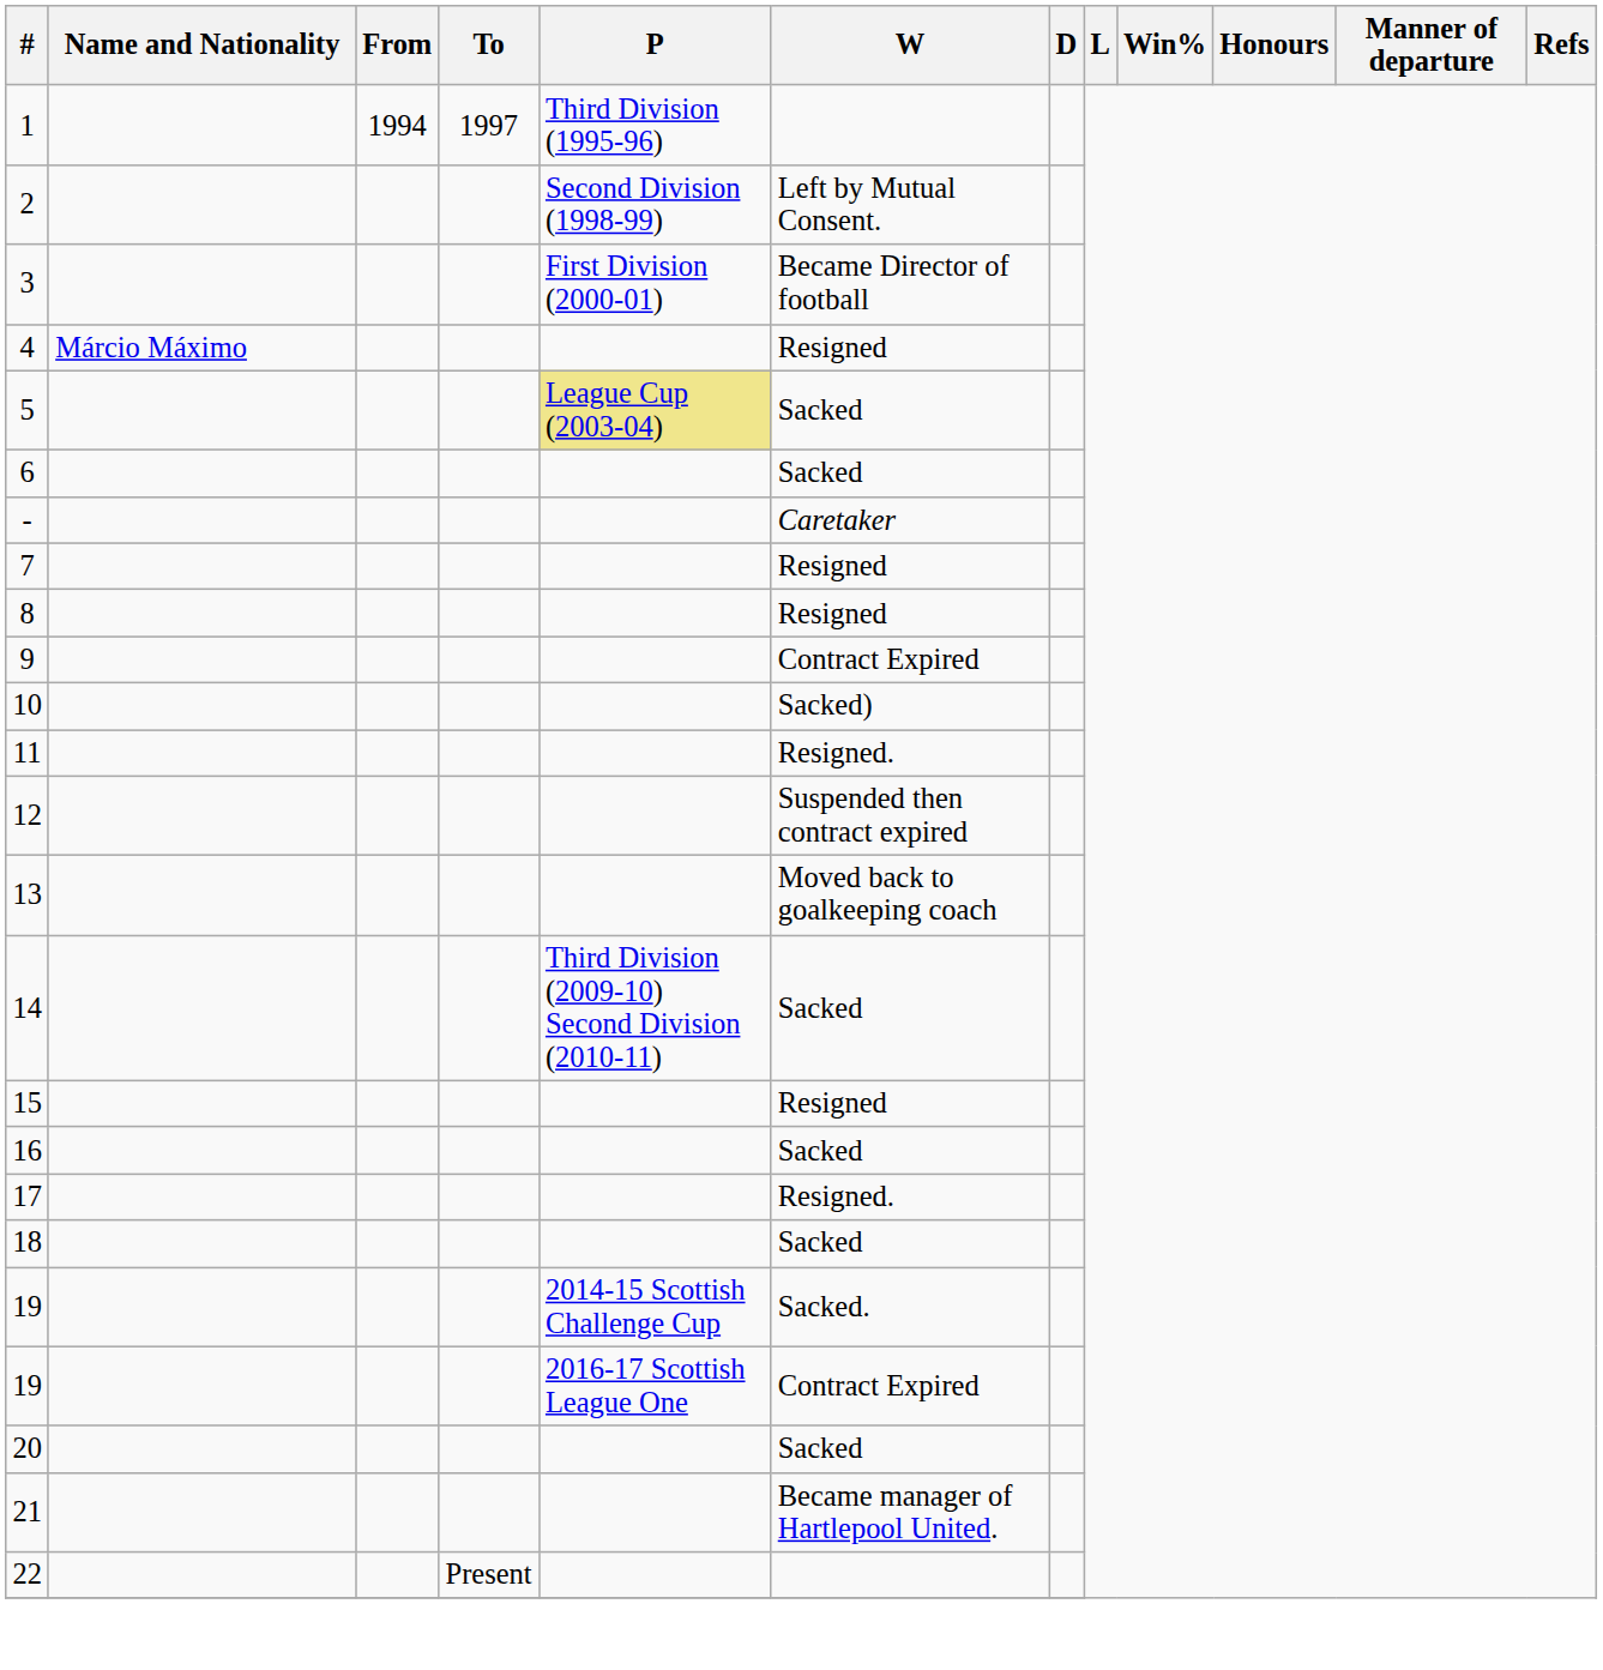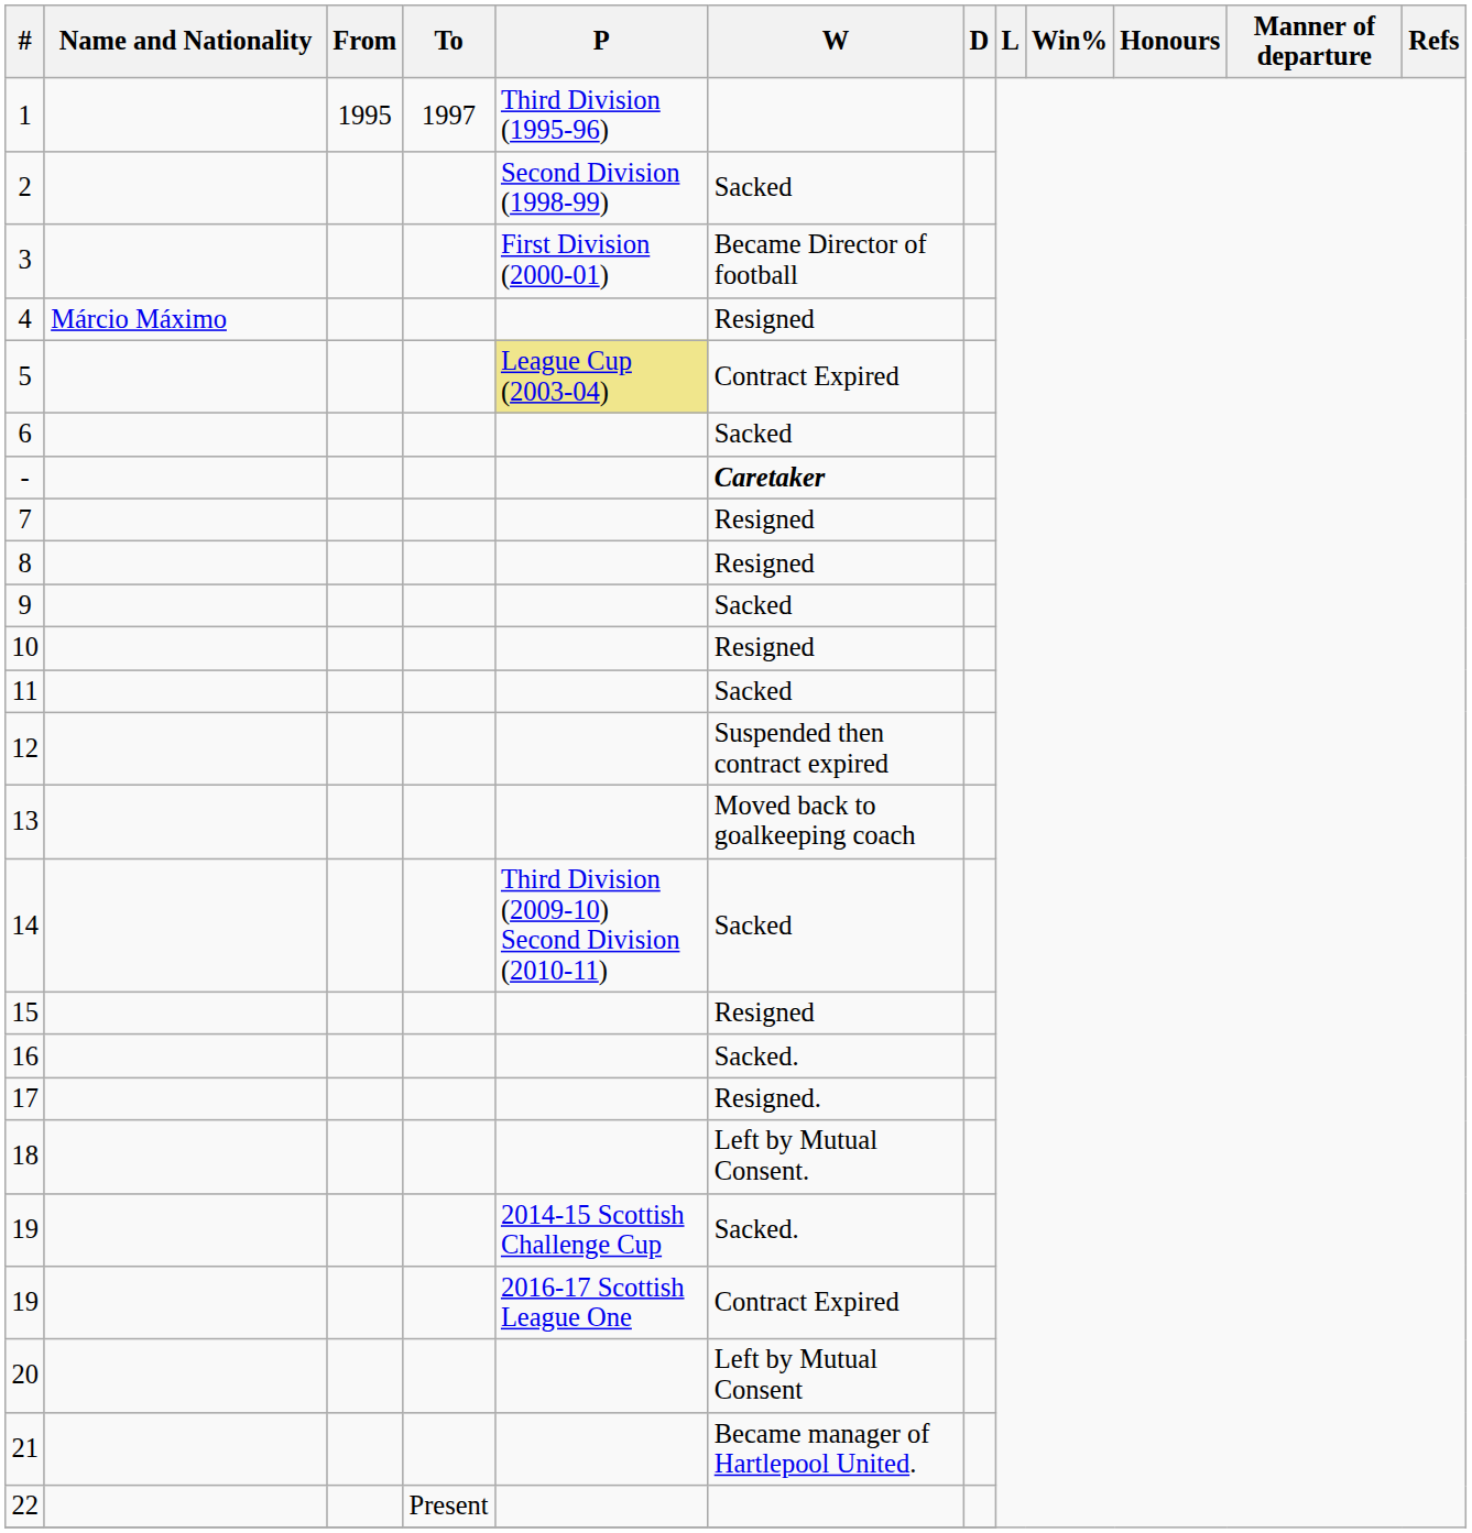 <table class="wikitable sortable" style="text-align: center;">
 <tr>
 <th>#</th>
 <th style="width:10em">Name and Nationality</th>
 <th>From</th>
 <th>To</th>
 <th>P</th>
 <th>W</th>
 <th>D</th>
 <th>L</th>
 <th>Win%</th>
 <th class="unsortable">Honours</th>
 <th class="unsortable">Manner of departure</th>
 <th class="unsortable">Refs</th>
 </tr>
 <tr>
 <td>1</td>
 <td align=left> </td>
-<td>1994</td>
+<td>1995</td>
 <td>1997<br></td>
 <td align=left><a href='#'>Third Division</a> (<a href='#'>1995-96</a>)</td>
 <td align=left></td>
 <td></td>
 </tr>
 <tr>
 <td>2</td>
 <td align=left> </td>
 <td></td>
 <td><br></td>
 <td align=left><a href='#'>Second Division</a> (<a href='#'>1998-99</a>)</td>
-<td align=left>Left by Mutual Consent.</td>
+<td align=left>Sacked</td>
 <td></td>
 </tr>
 <tr>
 <td>3</td>
 <td align=left> </td>
 <td></td>
 <td><br></td>
 <td align=left><a href='#'>First Division</a> (<a href='#'>2000-01</a>)</td>
 <td align=left>Became Director of football</td>
 <td></td>
 </tr>
 <tr>
 <td>4</td>
 <td align=left> <a href='#'>Márcio Máximo</a></td>
 <td></td>
 <td><br></td>
 <td></td>
 <td align=left>Resigned</td>
 <td></td>
 </tr>
 <tr>
 <td>5</td>
 <td align=left> </td>
 <td></td>
 <td><br></td>
 <td align=left style="background: khaki;"><a href='#'>League Cup</a> (<a href='#'>2003-04</a>)</td>
-<td align=left>Sacked</td>
+<td align=left>Contract Expired</td>
 <td></td>
 </tr>
 <tr>
 <td>6</td>
 <td align=left> </td>
 <td></td>
 <td><br></td>
 <td></td>
 <td align=left>Sacked</td>
 <td></td>
 </tr>
 <tr>
 <td>-</td>
 <td align=left> </td>
 <td></td>
 <td><br></td>
 <td></td>
-<td align=left><em>Caretaker</em></td>
+<td align=left><strong><em>Caretaker</em></strong></td>
 <td></td>
 </tr>
 <tr>
 <td>7</td>
 <td align=left> </td>
 <td></td>
 <td><br></td>
 <td></td>
 <td align=left>Resigned</td>
 <td></td>
 </tr>
 <tr>
 <td>8</td>
 <td align=left> </td>
 <td></td>
 <td><br></td>
 <td></td>
 <td align=left>Resigned</td>
 <td></td>
 </tr>
 <tr>
 <td>9</td>
 <td align=left> </td>
 <td></td>
 <td><br></td>
 <td align=left></td>
-<td align=left>Contract Expired</td>
+<td align=left>Sacked</td>
 <td></td>
 </tr>
 <tr>
 <td>10</td>
 <td align=left> </td>
 <td></td>
 <td><br></td>
 <td></td>
-<td align=left>Sacked)</td>
+<td align=left>Resigned</td>
 <td></td>
 </tr>
 <tr>
 <td>11</td>
 <td align=left> </td>
 <td></td>
 <td><br></td>
 <td align=left></td>
-<td align=left>Resigned.</td>
+<td align=left>Sacked</td>
 <td></td>
 </tr>
 <tr>
 <td>12</td>
 <td align=left> </td>
 <td></td>
 <td><br></td>
 <td></td>
 <td align=left>Suspended then contract expired</td>
 <td></td>
 </tr>
 <tr>
 <td>13</td>
 <td align=left> </td>
 <td></td>
 <td><br></td>
 <td align=left></td>
 <td align=left>Moved back to goalkeeping coach</td>
 <td></td>
 </tr>
 <tr>
 <td>14</td>
 <td align=left> </td>
 <td></td>
 <td><br></td>
 <td align=left><a href='#'>Third Division</a> (<a href='#'>2009-10</a>) <br><a href='#'>Second Division</a> (<a href='#'>2010-11</a>)</td>
 <td align=left>Sacked</td>
 <td></td>
 </tr>
 <tr>
 <td>15</td>
 <td align=left> </td>
 <td></td>
 <td><br></td>
 <td align=left></td>
 <td align=left>Resigned</td>
 <td></td>
 </tr>
 <tr>
 <td>16</td>
 <td align=left> </td>
 <td></td>
 <td><br></td>
 <td align=left></td>
-<td align=left>Sacked</td>
+<td align=left>Sacked.</td>
 <td></td>
 </tr>
 <tr>
 <td>17</td>
 <td align=left> </td>
 <td></td>
 <td><br></td>
 <td align=left></td>
 <td align=left>Resigned.</td>
 <td></td>
 </tr>
 <tr>
 <td>18</td>
 <td align=left> </td>
 <td></td>
 <td><br></td>
 <td align=left></td>
-<td align=left>Sacked</td>
+<td align=left>Left by Mutual Consent.</td>
 <td></td>
 </tr>
 <tr>
 <td>19</td>
 <td align=left> </td>
 <td></td>
 <td><br></td>
 <td align=left><a href='#'>2014-15 Scottish Challenge Cup</a></td>
 <td align=left>Sacked.</td>
 <td></td>
 </tr>
 <tr>
 <td>19</td>
 <td align=left> </td>
 <td></td>
 <td><br></td>
 <td align=left><a href='#'>2016-17 Scottish League One</a></td>
 <td align=left>Contract Expired</td>
 <td align=left></td>
 </tr>
 <tr>
 <td>20</td>
 <td align=left> </td>
 <td></td>
 <td><br></td>
 <td align=left></td>
-<td align=left>Sacked</td>
+<td align=left>Left by Mutual Consent</td>
 <td align=left></td>
 </tr>
 <tr>
 <td>21</td>
 <td align=left> </td>
 <td></td>
 <td><br></td>
 <td align=left></td>
 <td align=left>Became manager of <a href='#'>Hartlepool United</a>.</td>
 <td align=left></td>
 </tr>
 <tr>
 <td>22</td>
 <td align=left> </td>
 <td></td>
 <td>Present<br></td>
 <td align=left></td>
 <td align=left></td>
 <td></td>
 </tr>
 <tr>
 </tr>
 </table>
